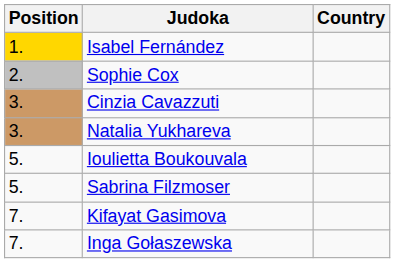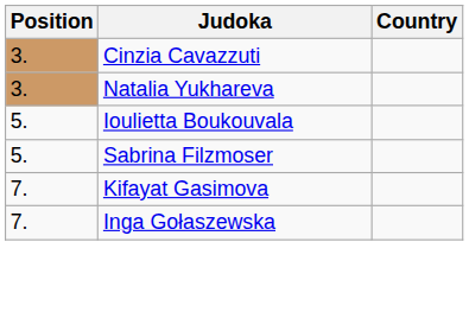 <table class=wikitable>
 <tr>
 <th width=10>Position</th>
 <th width=200>Judoka</th>
 <th width=10>Country</th>
-</tr>
-<tr>
-<td bgcolor=gold>1.</td>
-<td><a href='#'>Isabel Fernández</a></td>
-<td></td>
-</tr>
-<tr>
-<td bgcolor="silver">2.</td>
-<td><a href='#'>Sophie Cox</a></td>
-<td></td>
 </tr>
 <tr>
 <td bgcolor="CC9966">3.</td>
 <td><a href='#'>Cinzia Cavazzuti</a></td>
 <td></td>
 </tr>
 <tr>
 <td bgcolor="CC9966">3.</td>
 <td><a href='#'>Natalia Yukhareva</a></td>
 <td></td>
 </tr>
 <tr>
 <td>5.</td>
 <td><a href='#'>Ioulietta Boukouvala</a></td>
 <td></td>
 </tr>
 <tr>
 <td>5.</td>
 <td><a href='#'>Sabrina Filzmoser</a></td>
 <td></td>
 </tr>
 <tr>
 <td>7.</td>
 <td><a href='#'>Kifayat Gasimova</a></td>
 <td></td>
 </tr>
 <tr>
 <td>7.</td>
 <td><a href='#'>Inga Gołaszewska</a></td>
 <td></td>
 </tr>
 </table>
